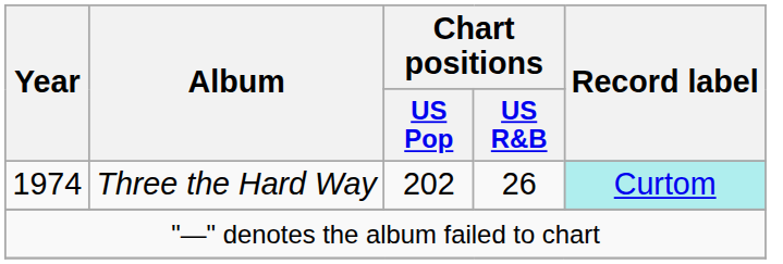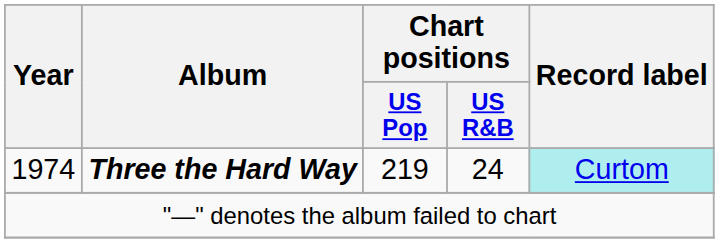 <table class="wikitable" style="text-align:center;">
 <tr>
 <th rowspan="2">Year</th>
 <th rowspan="2">Album</th>
 <th colspan="2">Chart positions</th>
 <th rowspan="2">Record label</th>
 </tr>
 <tr style="font-size:smaller;">
 <th width="40"><a href='#'>US Pop</a><br></th>
 <th width="40"><a href='#'>US R&B</a><br></th>
 </tr>
 <tr>
 <td rowspan="1">1974</td>
-<td align="left"><em>Three the Hard Way</em></td>
-<td>202</td>
-<td>26</td>
+<td align="left"><strong><em>Three the Hard Way</em></strong></td>
+<td>219</td>
+<td>24</td>
 <td rowspan="1" style="background: paleturquoise;"><a href='#'>Curtom</a></td>
 </tr>
 <tr>
 </tr>
 <tr>
 <td align="center" colspan="7"><small>"—" denotes the album failed to chart</small></td>
 </tr>
 <tr>
 </tr>
 </table>
